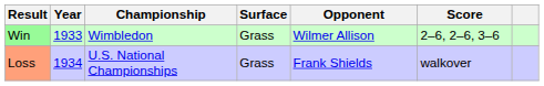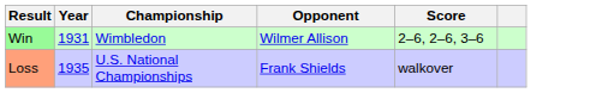 <table class="sortable wikitable">
 <tr>
 <th style="width:40px">Result</th>
 <th style="width:30px">Year</th>
 <th style="width:180px">Championship</th>
-<th style="width:50px">Surface</th>
 <th style="width:150px">Opponent</th>
 <th style="width:110px" class="unsortable">Score</th>
 <th width=25 class="unsortable"></th>
 </tr>
 <tr style="background:#cfc;">
 <td style="background:#98fb98;">Win</td>
-<td><a href='#'>1933</a></td>
+<td><a href='#'>1931</a></td>
 <td><a href='#'>Wimbledon</a></td>
-<td>Grass</td>
 <td> <a href='#'>Wilmer Allison</a></td>
 <td>2–6, 2–6, 3–6</td>
 <td></td>
 </tr>
 <tr style="background:#ccf;">
 <td style="background:#ffa07a;">Loss</td>
-<td><a href='#'>1934</a></td>
+<td><a href='#'>1935</a></td>
 <td><a href='#'>U.S. National Championships</a></td>
-<td>Grass</td>
 <td> <a href='#'>Frank Shields</a></td>
 <td>walkover</td>
 <td></td>
 </tr>
 </table>
